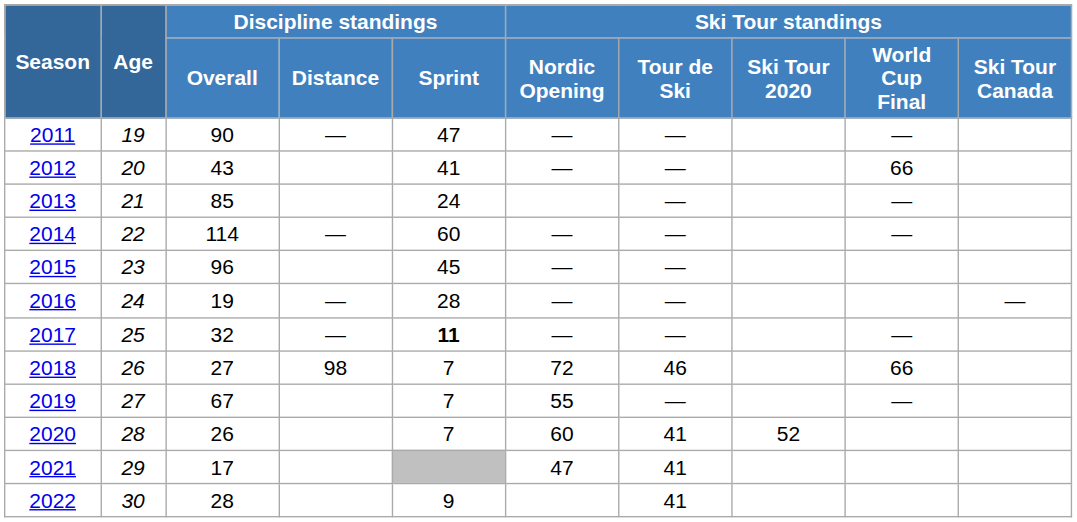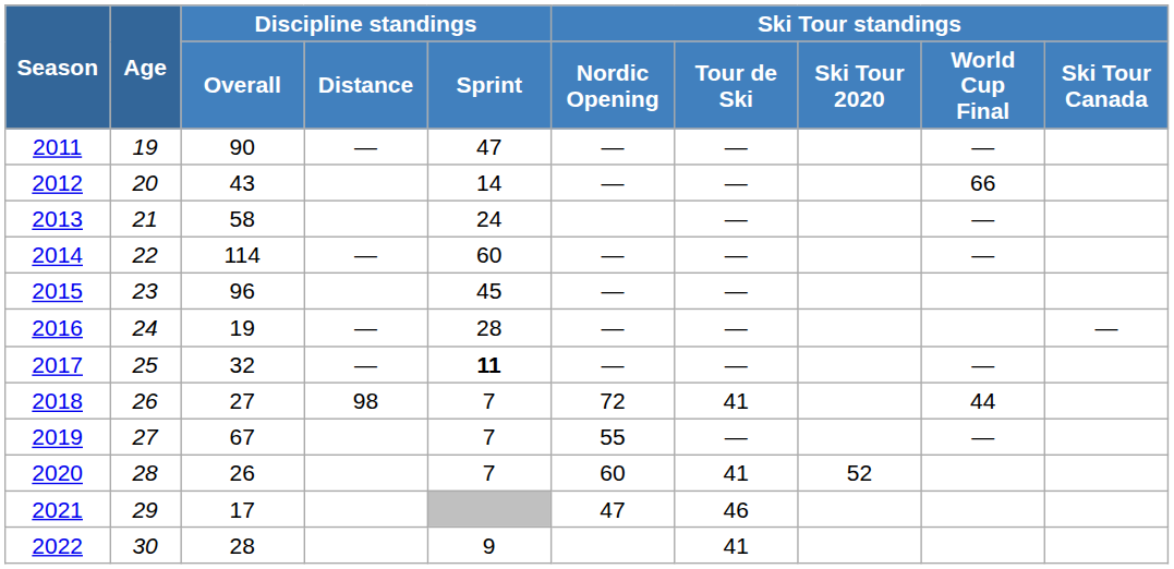 <table class="wikitable" style="font-size:95%; text-align:center; border:grey solid 1px; border-collapse:collapse; background:#ffffff;">
 <tr>
 <th style="background-color:#369; color:white; width:60px;" rowspan="2"> Season </th>
 <th style="background-color:#369; color:white; width:40px;" rowspan="2"> Age </th>
 <th style="background-color:#4180be; color:white;" colspan="3">Discipline standings</th>
 <th style="background-color:#4180be; color:white;" colspan="5">Ski Tour standings</th>
 </tr>
 <tr>
 <th style="background-color:#4180be; color:white; width:75px;">Overall</th>
 <th style="background-color:#4180be; color:white; width:75px;">Distance</th>
 <th style="background-color:#4180be; color:white; width:75px;">Sprint</th>
 <th style="background-color:#4180be; color:white; width:75px;">Nordic<br>Opening</th>
 <th style="background-color:#4180be; color:white; width:75px;">Tour de<br>Ski</th>
 <th style="background-color:#4180be; color:white; width:75px;">Ski Tour<br>2020</th>
 <th style="background-color:#4180be; color:white; width:75px;">World Cup<br>Final</th>
 <th style="background-color:#4180be; color:white; width:75px;">Ski Tour<br>Canada</th>
 </tr>
 <tr>
 <td><a href='#'>2011</a></td>
 <td><em>19</em></td>
 <td>90</td>
 <td>—</td>
 <td>47</td>
 <td>—</td>
 <td>—</td>
 <td></td>
 <td>—</td>
 <td></td>
 </tr>
 <tr>
 <td><a href='#'>2012</a></td>
 <td><em>20</em></td>
 <td>43</td>
 <td></td>
-<td>41</td>
+<td>14</td>
 <td>—</td>
 <td>—</td>
 <td></td>
 <td>66</td>
 <td></td>
 </tr>
 <tr>
 <td><a href='#'>2013</a></td>
 <td><em>21</em></td>
-<td>85</td>
+<td>58</td>
 <td></td>
 <td>24</td>
 <td></td>
 <td>—</td>
 <td></td>
 <td>—</td>
 <td></td>
 </tr>
 <tr>
 <td><a href='#'>2014</a></td>
 <td><em>22</em></td>
 <td>114</td>
 <td>—</td>
 <td>60</td>
 <td>—</td>
 <td>—</td>
 <td></td>
 <td>—</td>
 <td></td>
 </tr>
 <tr>
 <td><a href='#'>2015</a></td>
 <td><em>23</em></td>
 <td>96</td>
 <td></td>
 <td>45</td>
 <td>—</td>
 <td>—</td>
 <td></td>
 <td></td>
 <td></td>
 </tr>
 <tr>
 <td><a href='#'>2016</a></td>
 <td><em>24</em></td>
 <td>19</td>
 <td>—</td>
 <td>28</td>
 <td>—</td>
 <td>—</td>
 <td></td>
 <td></td>
 <td>—</td>
 </tr>
 <tr>
 <td><a href='#'>2017</a></td>
 <td><em>25</em></td>
 <td>32</td>
 <td>—</td>
 <td><strong>11</strong></td>
 <td>—</td>
 <td>—</td>
 <td></td>
 <td>—</td>
 <td></td>
 </tr>
 <tr>
 <td><a href='#'>2018</a></td>
 <td><em>26</em></td>
 <td>27</td>
 <td>98</td>
 <td>7</td>
 <td>72</td>
-<td>46</td>
+<td>41</td>
 <td></td>
-<td>66</td>
+<td>44</td>
 <td></td>
 </tr>
 <tr>
 <td><a href='#'>2019</a></td>
 <td><em>27</em></td>
 <td>67</td>
 <td></td>
 <td>7</td>
 <td>55</td>
 <td>—</td>
 <td></td>
 <td>—</td>
 <td></td>
 </tr>
 <tr>
 <td><a href='#'>2020</a></td>
 <td><em>28</em></td>
 <td>26</td>
 <td></td>
 <td>7</td>
 <td>60</td>
 <td>41</td>
 <td>52</td>
 <td></td>
 <td></td>
 </tr>
 <tr>
 <td><a href='#'>2021</a></td>
 <td><em>29</em></td>
 <td>17</td>
 <td></td>
 <td style="background:silver;"></td>
 <td>47</td>
-<td>41</td>
+<td>46</td>
 <td></td>
 <td></td>
 <td></td>
 </tr>
 <tr>
 <td><a href='#'>2022</a></td>
 <td><em>30</em></td>
 <td>28</td>
 <td></td>
 <td>9</td>
 <td></td>
 <td>41</td>
 <td></td>
 <td></td>
 <td></td>
 </tr>
 </table>
